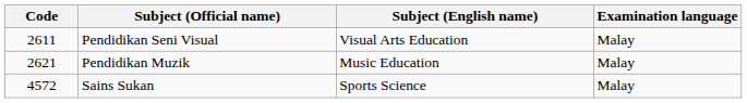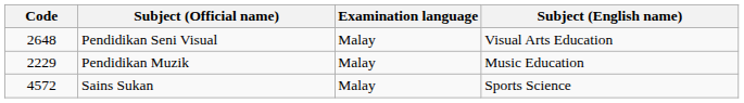 <table class="wikitable">
 <tr>
 <th width="10%">Code</th>
 <th width="35%">Subject (Official name)</th>
+<th width="20%">Examination language</th>
 <th width="35%">Subject (English name)</th>
-<th width="20%">Examination language</th>
 </tr>
 <tr>
-<td style="text-align:center;">2611</td>
+<td style="text-align:center;">2648</td>
 <td>Pendidikan Seni Visual</td>
+<td>Malay</td>
 <td>Visual Arts Education</td>
-<td>Malay</td>
 </tr>
 <tr>
-<td style="text-align:center;">2621</td>
+<td style="text-align:center;">2229</td>
 <td>Pendidikan Muzik</td>
+<td>Malay</td>
 <td>Music Education</td>
-<td>Malay</td>
 </tr>
 <tr>
 <td style="text-align:center;">4572</td>
 <td>Sains Sukan</td>
+<td>Malay</td>
 <td>Sports Science</td>
-<td>Malay</td>
 </tr>
 </table>
